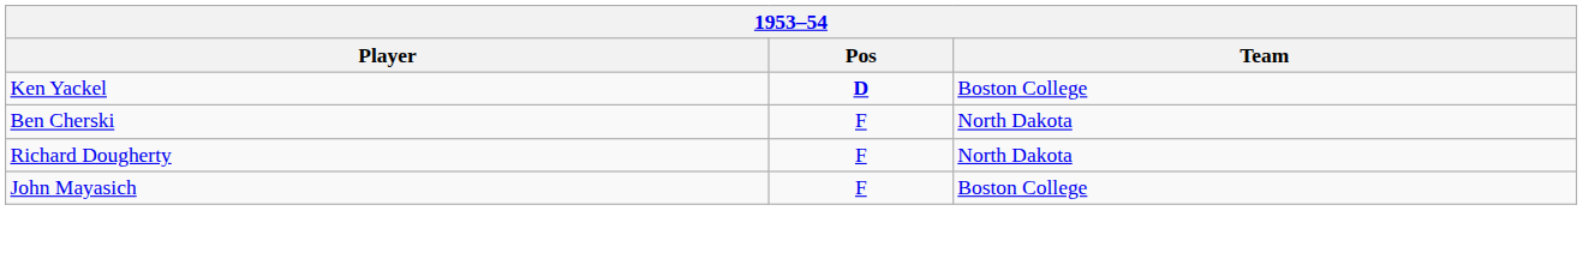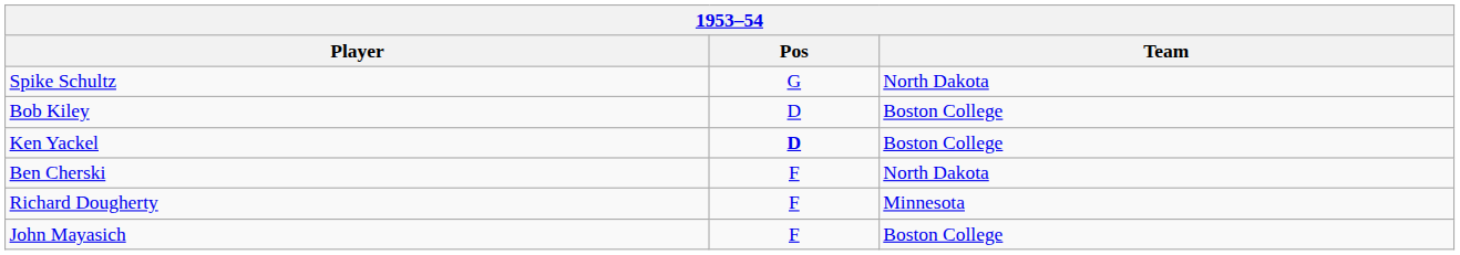 <table class="wikitable" width=95%>
 <tr>
 <th colspan=3><a href='#'>1953–54</a></th>
 </tr>
 <tr>
 <th>Player</th>
 <th>Pos</th>
 <th>Team</th>
+</tr>
+<tr>
+<td><a href='#'>Spike Schultz</a></td>
+<td style="text-align:center;"><a href='#'>G</a></td>
+<td><a href='#'>North Dakota</a></td>
+</tr>
+<tr>
+<td><a href='#'>Bob Kiley</a></td>
+<td style="text-align:center;"><a href='#'>D</a></td>
+<td><a href='#'>Boston College</a></td>
 </tr>
 <tr>
 <td><a href='#'>Ken Yackel</a></td>
 <td style="text-align:center;"><strong><a href='#'>D</a></strong></td>
 <td><a href='#'>Boston College</a></td>
 </tr>
 <tr>
 <td><a href='#'>Ben Cherski</a></td>
 <td style="text-align:center;"><a href='#'>F</a></td>
 <td><a href='#'>North Dakota</a></td>
 </tr>
 <tr>
 <td><a href='#'>Richard Dougherty</a></td>
 <td style="text-align:center;"><a href='#'>F</a></td>
-<td><a href='#'>North Dakota</a></td>
+<td><a href='#'>Minnesota</a></td>
 </tr>
 <tr>
 <td><a href='#'>John Mayasich</a></td>
 <td style="text-align:center;"><a href='#'>F</a></td>
 <td><a href='#'>Boston College</a></td>
 </tr>
 </table>
